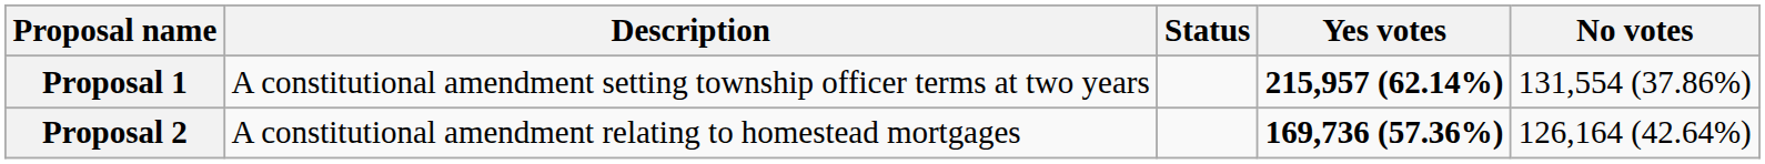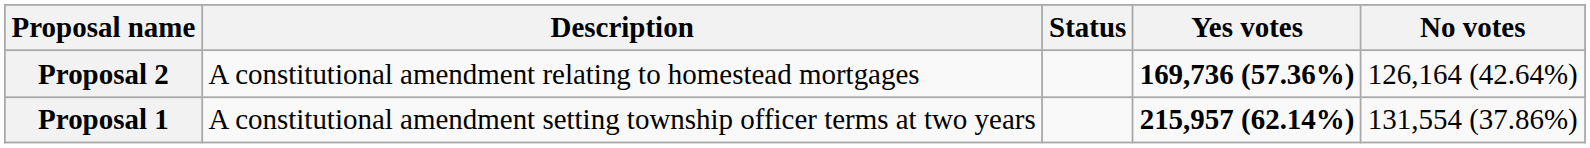 <table class="wikitable sortable plainrowheaders">
 <tr>
 <th scope="col">Proposal name</th>
 <th class="unsortable" scope="col">Description</th>
 <th scope="col">Status</th>
 <th scope="col">Yes votes</th>
 <th scope="col">No votes</th>
 </tr>
 <tr>
+<th scope="row">Proposal 2</th>
+<td>A constitutional amendment relating to homestead mortgages</td>
+<td></td>
+<td><strong>169,736 (57.36%)</strong></td>
+<td>126,164 (42.64%)</td>
+</tr>
+<tr>
 <th scope="row">Proposal 1</th>
 <td>A constitutional amendment setting township officer terms at two years</td>
 <td></td>
 <td><strong>215,957 (62.14%)</strong></td>
 <td>131,554 (37.86%)</td>
 </tr>
-<tr>
-<th scope="row">Proposal 2</th>
-<td>A constitutional amendment relating to homestead mortgages</td>
-<td></td>
-<td><strong>169,736 (57.36%)</strong></td>
-<td>126,164 (42.64%)</td>
-</tr>
 </table>
